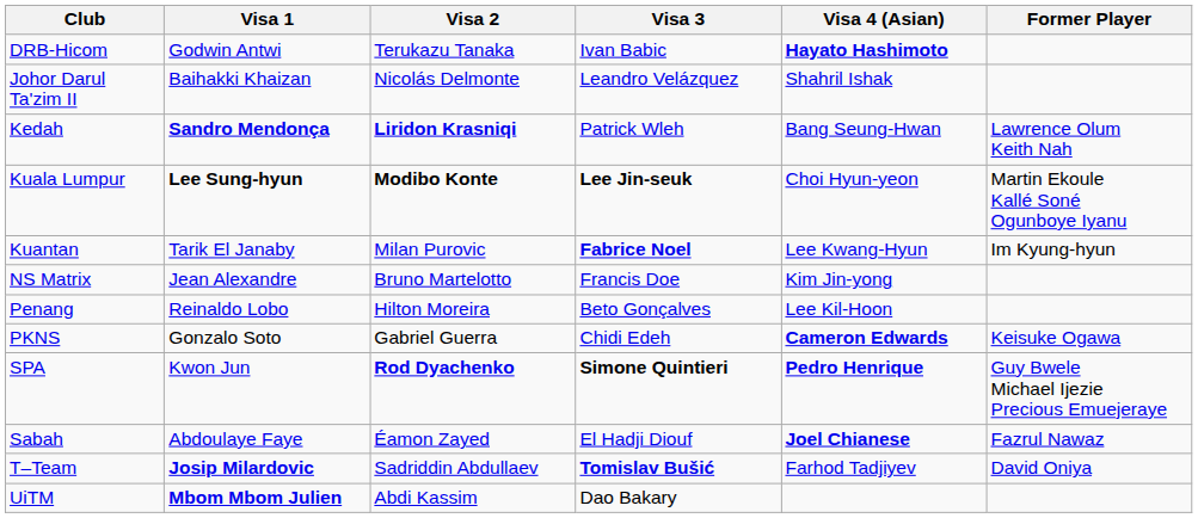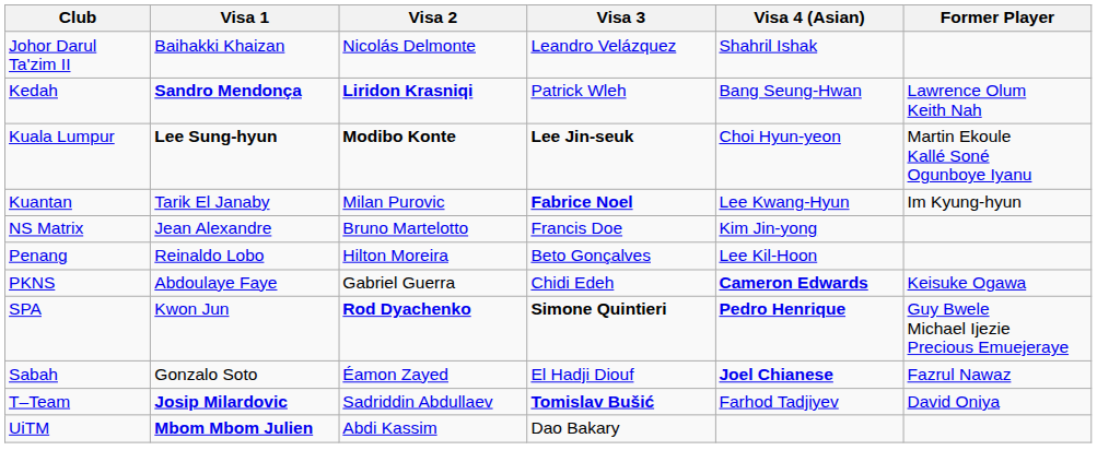 <table class="wikitable sortable">
 <tr>
 <th style="width:130px;">Club</th>
 <th style="width:170px;">Visa 1</th>
 <th style="width:170px;">Visa 2</th>
 <th style="width:170px;">Visa 3</th>
 <th style="width:170px;">Visa 4 (Asian)</th>
 <th style="width:170px;">Former Player</th>
-</tr>
-<tr style="vertical-align:top;">
-<td><a href='#'>DRB-Hicom</a></td>
-<td>   <a href='#'>Godwin Antwi</a></td>
-<td>   <a href='#'>Terukazu Tanaka</a></td>
-<td> <a href='#'>Ivan Babic</a></td>
-<td><strong>   <a href='#'>Hayato Hashimoto</a></strong></td>
-<td></td>
 </tr>
 <tr style="vertical-align:top;">
 <td><a href='#'>Johor Darul Ta'zim II</a></td>
 <td> <a href='#'>Baihakki Khaizan</a></td>
 <td> <a href='#'>Nicolás Delmonte</a></td>
 <td> <a href='#'>Leandro Velázquez</a></td>
 <td> <a href='#'>Shahril Ishak</a></td>
 <td></td>
 </tr>
 <tr style="vertical-align:top;">
 <td><a href='#'>Kedah</a></td>
 <td><strong>      <a href='#'>Sandro Mendonça</a></strong></td>
 <td><strong>     <a href='#'>Liridon Krasniqi</a></strong></td>
 <td>     <a href='#'>Patrick Wleh</a></td>
 <td> <a href='#'>Bang Seung-Hwan</a></td>
 <td>       <a href='#'>Lawrence Olum</a><br>     <a href='#'>Keith Nah</a></td>
 </tr>
 <tr style="vertical-align:top;">
 <td><a href='#'>Kuala Lumpur</a></td>
 <td><strong> Lee Sung-hyun</strong></td>
 <td><strong>        Modibo Konte</strong></td>
 <td><strong> Lee Jin-seuk</strong></td>
 <td> <a href='#'>Choi Hyun-yeon</a></td>
 <td> Martin Ekoule<br> <a href='#'>Kallé Soné</a><br> <a href='#'>Ogunboye Iyanu</a></td>
 </tr>
 <tr style="vertical-align:top;">
 <td><a href='#'>Kuantan</a></td>
 <td>     <a href='#'>Tarik El Janaby</a></td>
 <td>  <a href='#'>Milan Purovic</a></td>
 <td><strong>       <a href='#'>Fabrice Noel</a></strong></td>
 <td> <a href='#'>Lee Kwang-Hyun</a></td>
 <td> Im Kyung-hyun</td>
 </tr>
 <tr style="vertical-align:top;">
 <td><a href='#'>NS Matrix</a></td>
 <td>       <a href='#'>Jean Alexandre</a></td>
 <td>   <a href='#'>Bruno Martelotto</a></td>
 <td>     <a href='#'>Francis Doe</a></td>
 <td> <a href='#'>Kim Jin-yong</a></td>
 <td></td>
 </tr>
 <tr style="vertical-align:top;">
 <td><a href='#'>Penang</a></td>
 <td>      <a href='#'>Reinaldo Lobo</a></td>
 <td>      <a href='#'>Hilton Moreira</a></td>
 <td>      <a href='#'>Beto Gonçalves</a></td>
 <td> <a href='#'>Lee Kil-Hoon</a></td>
 <td></td>
 </tr>
 <tr style="vertical-align:top;">
 <td><a href='#'>PKNS</a></td>
-<td>     Gonzalo Soto</td>
+<td>   <a href='#'>Abdoulaye Faye</a></td>
 <td>     Gabriel Guerra</td>
 <td>     <a href='#'>Chidi Edeh</a></td>
 <td><strong>   <a href='#'>Cameron Edwards</a></strong></td>
 <td>       <a href='#'>Keisuke Ogawa</a></td>
 </tr>
 <tr style="vertical-align:top;">
 <td><a href='#'>SPA</a></td>
 <td> <a href='#'>Kwon Jun</a></td>
 <td><strong>      <a href='#'>Rod Dyachenko</a></strong></td>
 <td><strong>         Simone Quintieri</strong></td>
 <td><strong> <a href='#'>Pedro Henrique</a></strong></td>
 <td> <a href='#'>Guy Bwele</a><br>  Michael Ijezie<br> <a href='#'>Precious Emuejeraye</a></td>
 </tr>
 <tr style="vertical-align:top;">
 <td><a href='#'>Sabah</a></td>
-<td>   <a href='#'>Abdoulaye Faye</a></td>
+<td>     Gonzalo Soto</td>
 <td>     <a href='#'>Éamon Zayed</a></td>
 <td>   <a href='#'>El Hadji Diouf</a></td>
 <td><strong> <a href='#'>Joel Chianese</a></strong></td>
 <td> <a href='#'>Fazrul Nawaz</a></td>
 </tr>
 <tr style="vertical-align:top;">
 <td><a href='#'>T–Team</a></td>
 <td><strong>    <a href='#'>Josip Milardovic</a></strong></td>
 <td> <a href='#'>Sadriddin Abdullaev</a></td>
 <td><strong>    <a href='#'>Tomislav Bušić</a></strong></td>
 <td> <a href='#'>Farhod Tadjiyev</a></td>
 <td>    <a href='#'>David Oniya</a></td>
 </tr>
 <tr style="vertical-align:top;">
 <td><a href='#'>UiTM</a></td>
 <td><strong>    <a href='#'>Mbom Mbom Julien</a></strong></td>
 <td>    <a href='#'>Abdi Kassim</a></td>
 <td>   Dao Bakary</td>
 <td></td>
 </tr>
 </table>
